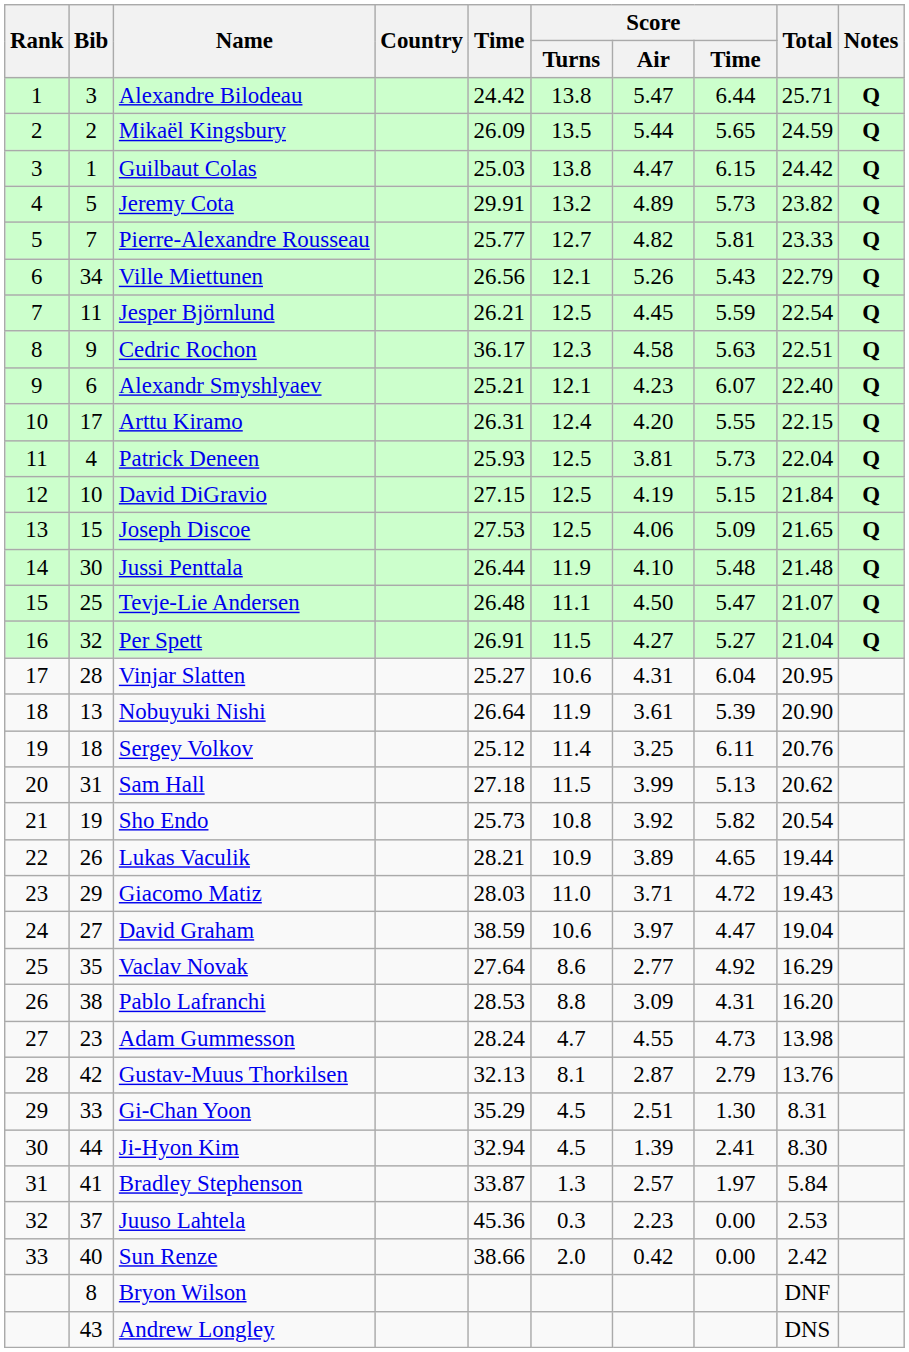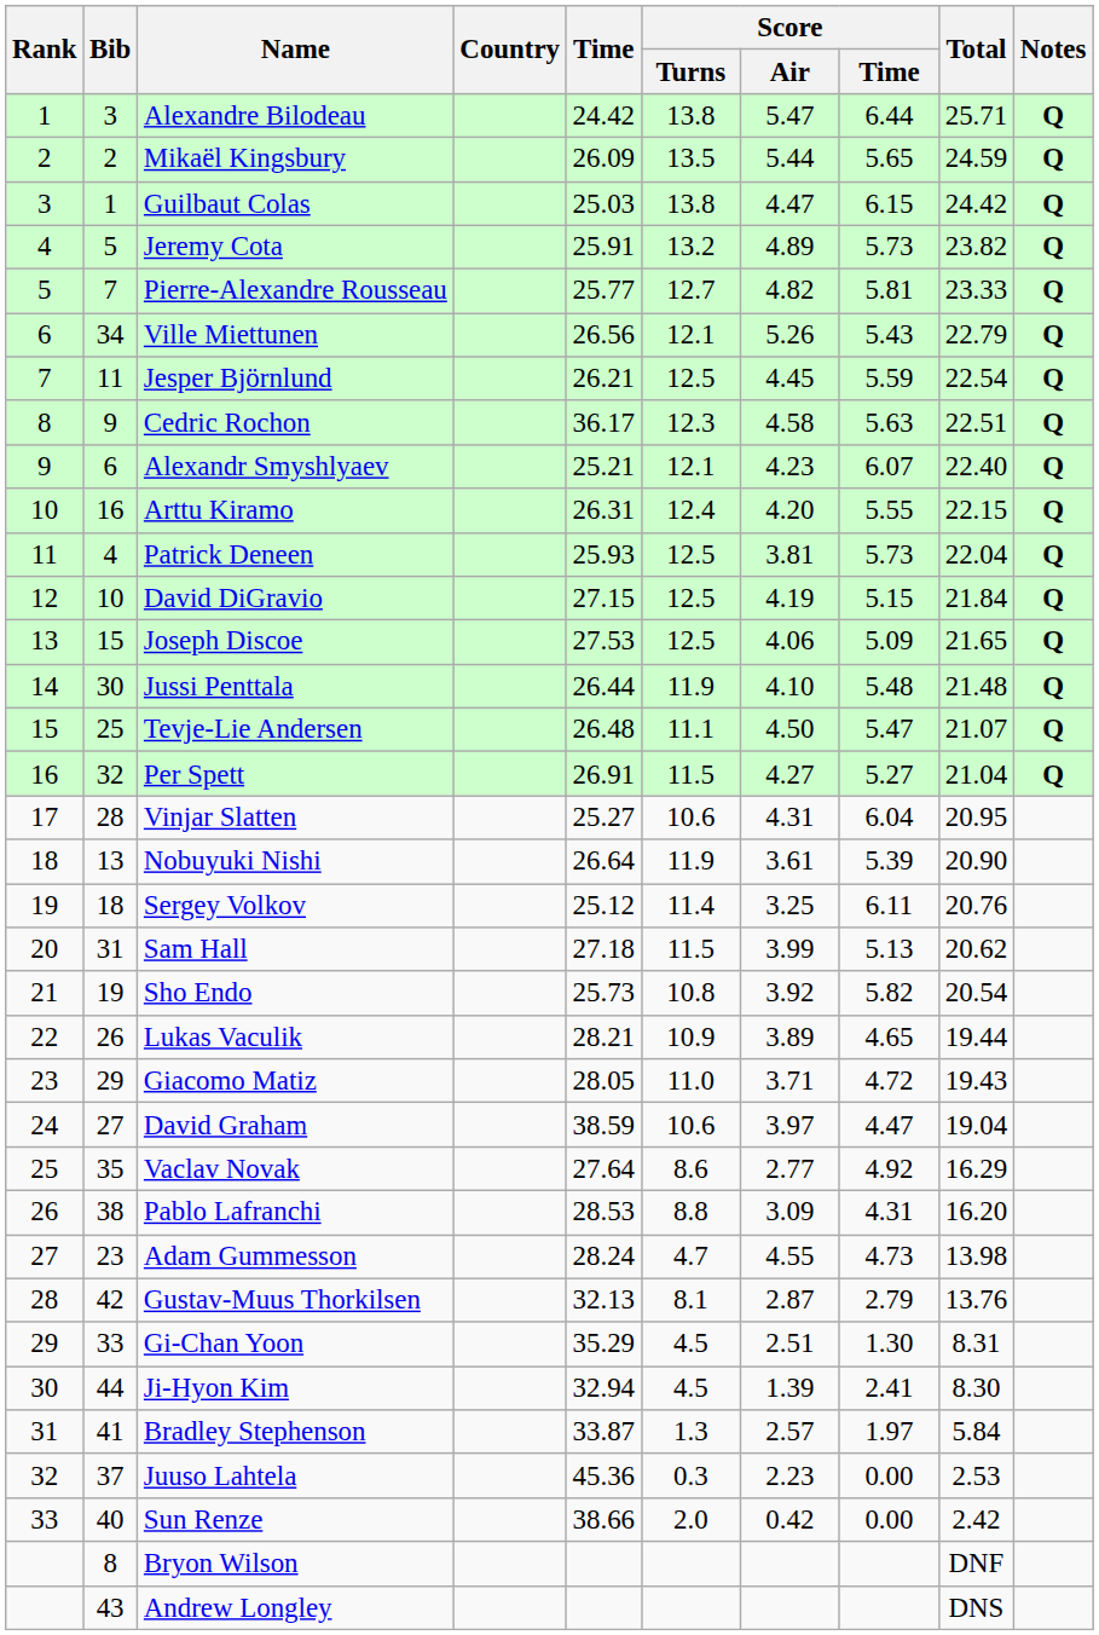 <table class="wikitable sortable" style="text-align:center">
 <tr>
 <th rowspan=2>Rank</th>
 <th rowspan=2>Bib</th>
 <th rowspan=2>Name</th>
 <th rowspan=2>Country</th>
 <th rowspan=2>Time</th>
 <th colspan=3>Score</th>
 <th rowspan=2>Total</th>
 <th rowspan=2>Notes</th>
 </tr>
 <tr>
 <th width=50>Turns</th>
 <th width=50>Air</th>
 <th width=50>Time</th>
 </tr>
 <tr bgcolor="#ccffcc">
 <td>1</td>
 <td>3</td>
 <td align=left><a href='#'>Alexandre Bilodeau</a></td>
 <td align=left></td>
 <td>24.42</td>
 <td>13.8</td>
 <td>5.47</td>
 <td>6.44</td>
 <td>25.71</td>
 <td><strong>Q</strong></td>
 </tr>
 <tr bgcolor="#ccffcc">
 <td>2</td>
 <td>2</td>
 <td align=left><a href='#'>Mikaël Kingsbury</a></td>
 <td align=left></td>
 <td>26.09</td>
 <td>13.5</td>
 <td>5.44</td>
 <td>5.65</td>
 <td>24.59</td>
 <td><strong>Q</strong></td>
 </tr>
 <tr bgcolor="#ccffcc">
 <td>3</td>
 <td>1</td>
 <td align=left><a href='#'>Guilbaut Colas</a></td>
 <td align=left></td>
 <td>25.03</td>
 <td>13.8</td>
 <td>4.47</td>
 <td>6.15</td>
 <td>24.42</td>
 <td><strong>Q</strong></td>
 </tr>
 <tr bgcolor="#ccffcc">
 <td>4</td>
 <td>5</td>
 <td align=left><a href='#'>Jeremy Cota</a></td>
 <td align=left></td>
-<td>29.91</td>
+<td>25.91</td>
 <td>13.2</td>
 <td>4.89</td>
 <td>5.73</td>
 <td>23.82</td>
 <td><strong>Q</strong></td>
 </tr>
 <tr bgcolor="#ccffcc">
 <td>5</td>
 <td>7</td>
 <td align=left><a href='#'>Pierre-Alexandre Rousseau</a></td>
 <td align=left></td>
 <td>25.77</td>
 <td>12.7</td>
 <td>4.82</td>
 <td>5.81</td>
 <td>23.33</td>
 <td><strong>Q</strong></td>
 </tr>
 <tr bgcolor="#ccffcc">
 <td>6</td>
 <td>34</td>
 <td align=left><a href='#'>Ville Miettunen</a></td>
 <td align=left></td>
 <td>26.56</td>
 <td>12.1</td>
 <td>5.26</td>
 <td>5.43</td>
 <td>22.79</td>
 <td><strong>Q</strong></td>
 </tr>
 <tr bgcolor="#ccffcc">
 <td>7</td>
 <td>11</td>
 <td align=left><a href='#'>Jesper Björnlund</a></td>
 <td align=left></td>
 <td>26.21</td>
 <td>12.5</td>
 <td>4.45</td>
 <td>5.59</td>
 <td>22.54</td>
 <td><strong>Q</strong></td>
 </tr>
 <tr bgcolor="#ccffcc">
 <td>8</td>
 <td>9</td>
 <td align=left><a href='#'>Cedric Rochon</a></td>
 <td align=left></td>
 <td>36.17</td>
 <td>12.3</td>
 <td>4.58</td>
 <td>5.63</td>
 <td>22.51</td>
 <td><strong>Q</strong></td>
 </tr>
 <tr bgcolor="#ccffcc">
 <td>9</td>
 <td>6</td>
 <td align=left><a href='#'>Alexandr Smyshlyaev</a></td>
 <td align=left></td>
 <td>25.21</td>
 <td>12.1</td>
 <td>4.23</td>
 <td>6.07</td>
 <td>22.40</td>
 <td><strong>Q</strong></td>
 </tr>
 <tr bgcolor="#ccffcc">
 <td>10</td>
-<td>17</td>
+<td>16</td>
 <td align=left><a href='#'>Arttu Kiramo</a></td>
 <td align=left></td>
 <td>26.31</td>
 <td>12.4</td>
 <td>4.20</td>
 <td>5.55</td>
 <td>22.15</td>
 <td><strong>Q</strong></td>
 </tr>
 <tr bgcolor="#ccffcc">
 <td>11</td>
 <td>4</td>
 <td align=left><a href='#'>Patrick Deneen</a></td>
 <td align=left></td>
 <td>25.93</td>
 <td>12.5</td>
 <td>3.81</td>
 <td>5.73</td>
 <td>22.04</td>
 <td><strong>Q</strong></td>
 </tr>
 <tr bgcolor="#ccffcc">
 <td>12</td>
 <td>10</td>
 <td align=left><a href='#'>David DiGravio</a></td>
 <td align=left></td>
 <td>27.15</td>
 <td>12.5</td>
 <td>4.19</td>
 <td>5.15</td>
 <td>21.84</td>
 <td><strong>Q</strong></td>
 </tr>
 <tr bgcolor="#ccffcc">
 <td>13</td>
 <td>15</td>
 <td align=left><a href='#'>Joseph Discoe</a></td>
 <td align=left></td>
 <td>27.53</td>
 <td>12.5</td>
 <td>4.06</td>
 <td>5.09</td>
 <td>21.65</td>
 <td><strong>Q</strong></td>
 </tr>
 <tr bgcolor="#ccffcc">
 <td>14</td>
 <td>30</td>
 <td align=left><a href='#'>Jussi Penttala</a></td>
 <td align=left></td>
 <td>26.44</td>
 <td>11.9</td>
 <td>4.10</td>
 <td>5.48</td>
 <td>21.48</td>
 <td><strong>Q</strong></td>
 </tr>
 <tr bgcolor="#ccffcc">
 <td>15</td>
 <td>25</td>
 <td align=left><a href='#'>Tevje-Lie Andersen</a></td>
 <td align=left></td>
 <td>26.48</td>
 <td>11.1</td>
 <td>4.50</td>
 <td>5.47</td>
 <td>21.07</td>
 <td><strong>Q</strong></td>
 </tr>
 <tr bgcolor="#ccffcc">
 <td>16</td>
 <td>32</td>
 <td align=left><a href='#'>Per Spett</a></td>
 <td align=left></td>
 <td>26.91</td>
 <td>11.5</td>
 <td>4.27</td>
 <td>5.27</td>
 <td>21.04</td>
 <td><strong>Q</strong></td>
 </tr>
 <tr>
 <td>17</td>
 <td>28</td>
 <td align=left><a href='#'>Vinjar Slatten</a></td>
 <td align=left></td>
 <td>25.27</td>
 <td>10.6</td>
 <td>4.31</td>
 <td>6.04</td>
 <td>20.95</td>
 <td></td>
 </tr>
 <tr>
 <td>18</td>
 <td>13</td>
 <td align=left><a href='#'>Nobuyuki Nishi</a></td>
 <td align=left></td>
 <td>26.64</td>
 <td>11.9</td>
 <td>3.61</td>
 <td>5.39</td>
 <td>20.90</td>
 <td></td>
 </tr>
 <tr>
 <td>19</td>
 <td>18</td>
 <td align=left><a href='#'>Sergey Volkov</a></td>
 <td align=left></td>
 <td>25.12</td>
 <td>11.4</td>
 <td>3.25</td>
 <td>6.11</td>
 <td>20.76</td>
 <td></td>
 </tr>
 <tr>
 <td>20</td>
 <td>31</td>
 <td align=left><a href='#'>Sam Hall</a></td>
 <td align=left></td>
 <td>27.18</td>
 <td>11.5</td>
 <td>3.99</td>
 <td>5.13</td>
 <td>20.62</td>
 <td></td>
 </tr>
 <tr>
 <td>21</td>
 <td>19</td>
 <td align=left><a href='#'>Sho Endo</a></td>
 <td align=left></td>
 <td>25.73</td>
 <td>10.8</td>
 <td>3.92</td>
 <td>5.82</td>
 <td>20.54</td>
 <td></td>
 </tr>
 <tr>
 <td>22</td>
 <td>26</td>
 <td align=left><a href='#'>Lukas Vaculik</a></td>
 <td align=left></td>
 <td>28.21</td>
 <td>10.9</td>
 <td>3.89</td>
 <td>4.65</td>
 <td>19.44</td>
 <td></td>
 </tr>
 <tr>
 <td>23</td>
 <td>29</td>
 <td align=left><a href='#'>Giacomo Matiz</a></td>
 <td align=left></td>
-<td>28.03</td>
+<td>28.05</td>
 <td>11.0</td>
 <td>3.71</td>
 <td>4.72</td>
 <td>19.43</td>
 <td></td>
 </tr>
 <tr>
 <td>24</td>
 <td>27</td>
 <td align=left><a href='#'>David Graham</a></td>
 <td align=left></td>
 <td>38.59</td>
 <td>10.6</td>
 <td>3.97</td>
 <td>4.47</td>
 <td>19.04</td>
 <td></td>
 </tr>
 <tr>
 <td>25</td>
 <td>35</td>
 <td align=left><a href='#'>Vaclav Novak</a></td>
 <td align=left></td>
 <td>27.64</td>
 <td>8.6</td>
 <td>2.77</td>
 <td>4.92</td>
 <td>16.29</td>
 <td></td>
 </tr>
 <tr>
 <td>26</td>
 <td>38</td>
 <td align=left><a href='#'>Pablo Lafranchi</a></td>
 <td align=left></td>
 <td>28.53</td>
 <td>8.8</td>
 <td>3.09</td>
 <td>4.31</td>
 <td>16.20</td>
 <td></td>
 </tr>
 <tr>
 <td>27</td>
 <td>23</td>
 <td align=left><a href='#'>Adam Gummesson</a></td>
 <td align=left></td>
 <td>28.24</td>
 <td>4.7</td>
 <td>4.55</td>
 <td>4.73</td>
 <td>13.98</td>
 <td></td>
 </tr>
 <tr>
 <td>28</td>
 <td>42</td>
 <td align=left><a href='#'>Gustav-Muus Thorkilsen</a></td>
 <td align=left></td>
 <td>32.13</td>
 <td>8.1</td>
 <td>2.87</td>
 <td>2.79</td>
 <td>13.76</td>
 <td></td>
 </tr>
 <tr>
 <td>29</td>
 <td>33</td>
 <td align=left><a href='#'>Gi-Chan Yoon</a></td>
 <td align=left></td>
 <td>35.29</td>
 <td>4.5</td>
 <td>2.51</td>
 <td>1.30</td>
 <td>8.31</td>
 <td></td>
 </tr>
 <tr>
 <td>30</td>
 <td>44</td>
 <td align=left><a href='#'>Ji-Hyon Kim</a></td>
 <td align=left></td>
 <td>32.94</td>
 <td>4.5</td>
 <td>1.39</td>
 <td>2.41</td>
 <td>8.30</td>
 <td></td>
 </tr>
 <tr>
 <td>31</td>
 <td>41</td>
 <td align=left><a href='#'>Bradley Stephenson</a></td>
 <td align=left></td>
 <td>33.87</td>
 <td>1.3</td>
 <td>2.57</td>
 <td>1.97</td>
 <td>5.84</td>
 <td></td>
 </tr>
 <tr>
 <td>32</td>
 <td>37</td>
 <td align=left><a href='#'>Juuso Lahtela</a></td>
 <td align=left></td>
 <td>45.36</td>
 <td>0.3</td>
 <td>2.23</td>
 <td>0.00</td>
 <td>2.53</td>
 <td></td>
 </tr>
 <tr>
 <td>33</td>
 <td>40</td>
 <td align=left><a href='#'>Sun Renze</a></td>
 <td align=left></td>
 <td>38.66</td>
 <td>2.0</td>
 <td>0.42</td>
 <td>0.00</td>
 <td>2.42</td>
 <td></td>
 </tr>
 <tr>
 <td></td>
 <td>8</td>
 <td align=left><a href='#'>Bryon Wilson</a></td>
 <td align=left></td>
 <td></td>
 <td></td>
 <td></td>
 <td></td>
 <td>DNF</td>
 <td></td>
 </tr>
 <tr>
 <td></td>
 <td>43</td>
 <td align=left><a href='#'>Andrew Longley</a></td>
 <td align=left></td>
 <td></td>
 <td></td>
 <td></td>
 <td></td>
 <td>DNS</td>
 <td></td>
 </tr>
 </table>
